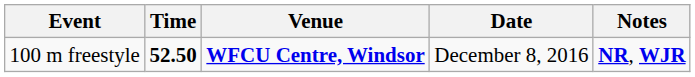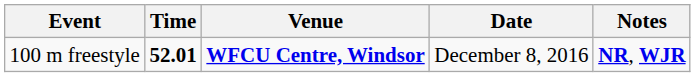 <table class="wikitable">
 <tr>
 <th>Event</th>
 <th>Time</th>
 <th>Venue</th>
 <th>Date</th>
 <th>Notes</th>
 </tr>
 <tr>
 <td>100 m freestyle</td>
-<td><strong>52.50</strong></td>
+<td><strong>52.01</strong></td>
 <td><strong><a href='#'>WFCU Centre, Windsor</a></strong></td>
 <td>December 8, 2016</td>
 <td><a href='#'><strong>NR</strong></a>, <a href='#'><strong>WJR</strong></a></td>
 </tr>
 </table>
